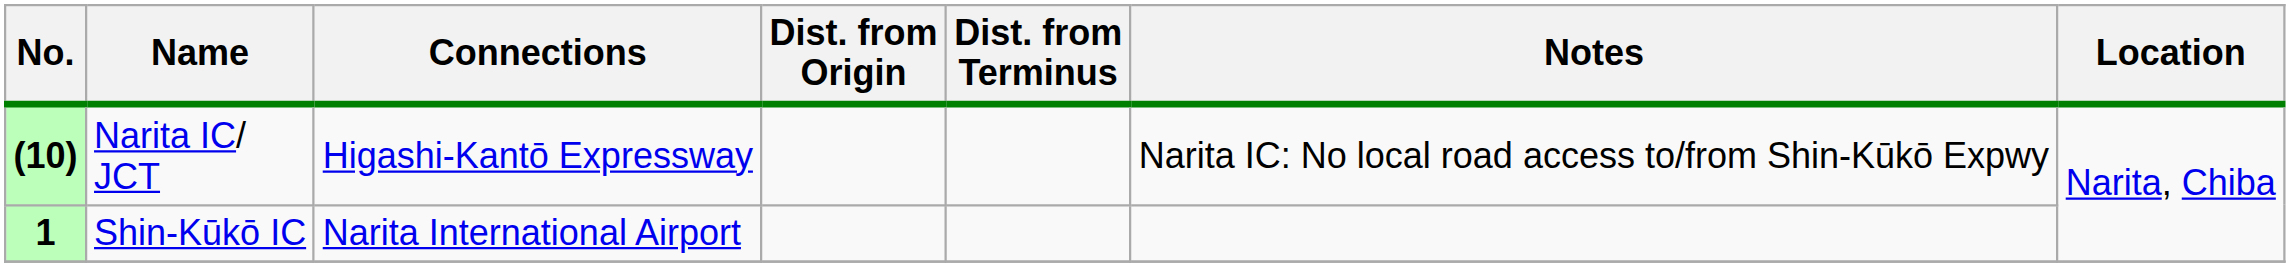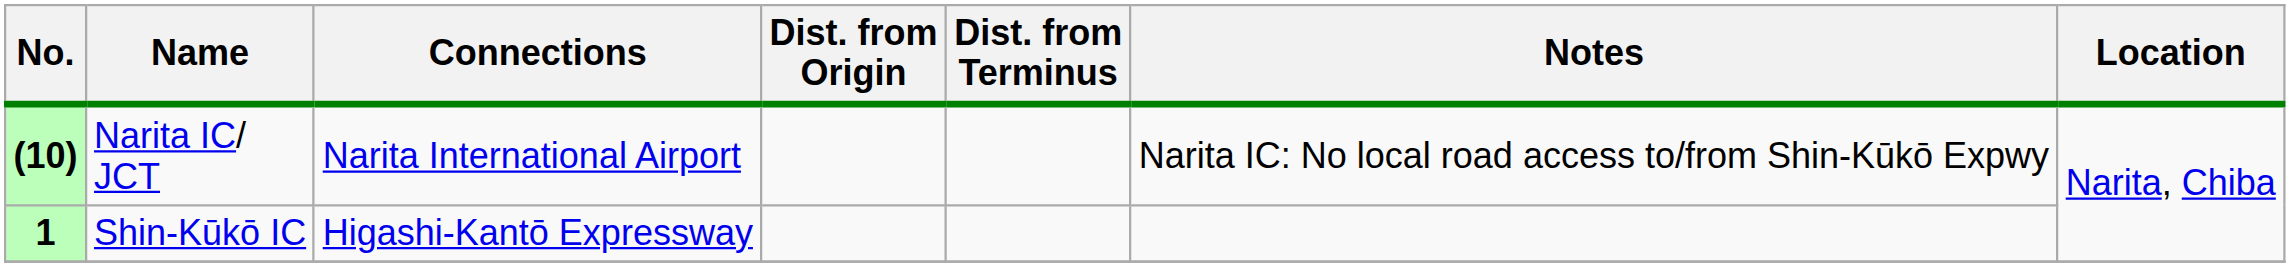 <table class="wikitable">
 <tr>
 <th style="border-bottom: 3px solid green;">No.</th>
 <th style="border-bottom: 3px solid green;">Name</th>
 <th style="border-bottom: 3px solid green;">Connections</th>
 <th style="border-bottom: 3px solid green;">Dist. from<br>Origin</th>
 <th style="border-bottom: 3px solid green;">Dist. from<br>Terminus</th>
 <th style="border-bottom: 3px solid green;">Notes</th>
 <th style="border-bottom: 3px solid green;">Location</th>
 </tr>
 <tr>
 <th style="background-color:#bfb;">(10)</th>
 <td><a href='#'>Narita IC</a>/<br><a href='#'>JCT</a></td>
-<td> <a href='#'>Higashi-Kantō Expressway</a></td>
+<td> <a href='#'>Narita International Airport</a></td>
 <td style="text-align:right;"></td>
 <td style="text-align:right;"></td>
 <td>Narita IC: No local road access to/from Shin-Kūkō Expwy</td>
 <td rowspan="2"><a href='#'>Narita</a>, <a href='#'>Chiba</a></td>
 </tr>
 <tr>
 <th style="background-color:#BFB;">1</th>
 <td><a href='#'>Shin-Kūkō IC</a></td>
-<td> <a href='#'>Narita International Airport</a></td>
+<td> <a href='#'>Higashi-Kantō Expressway</a></td>
 <td style="text-align:right;"></td>
 <td style="text-align:right;"></td>
 <td></td>
 </tr>
 <tr>
 </tr>
 </table>
